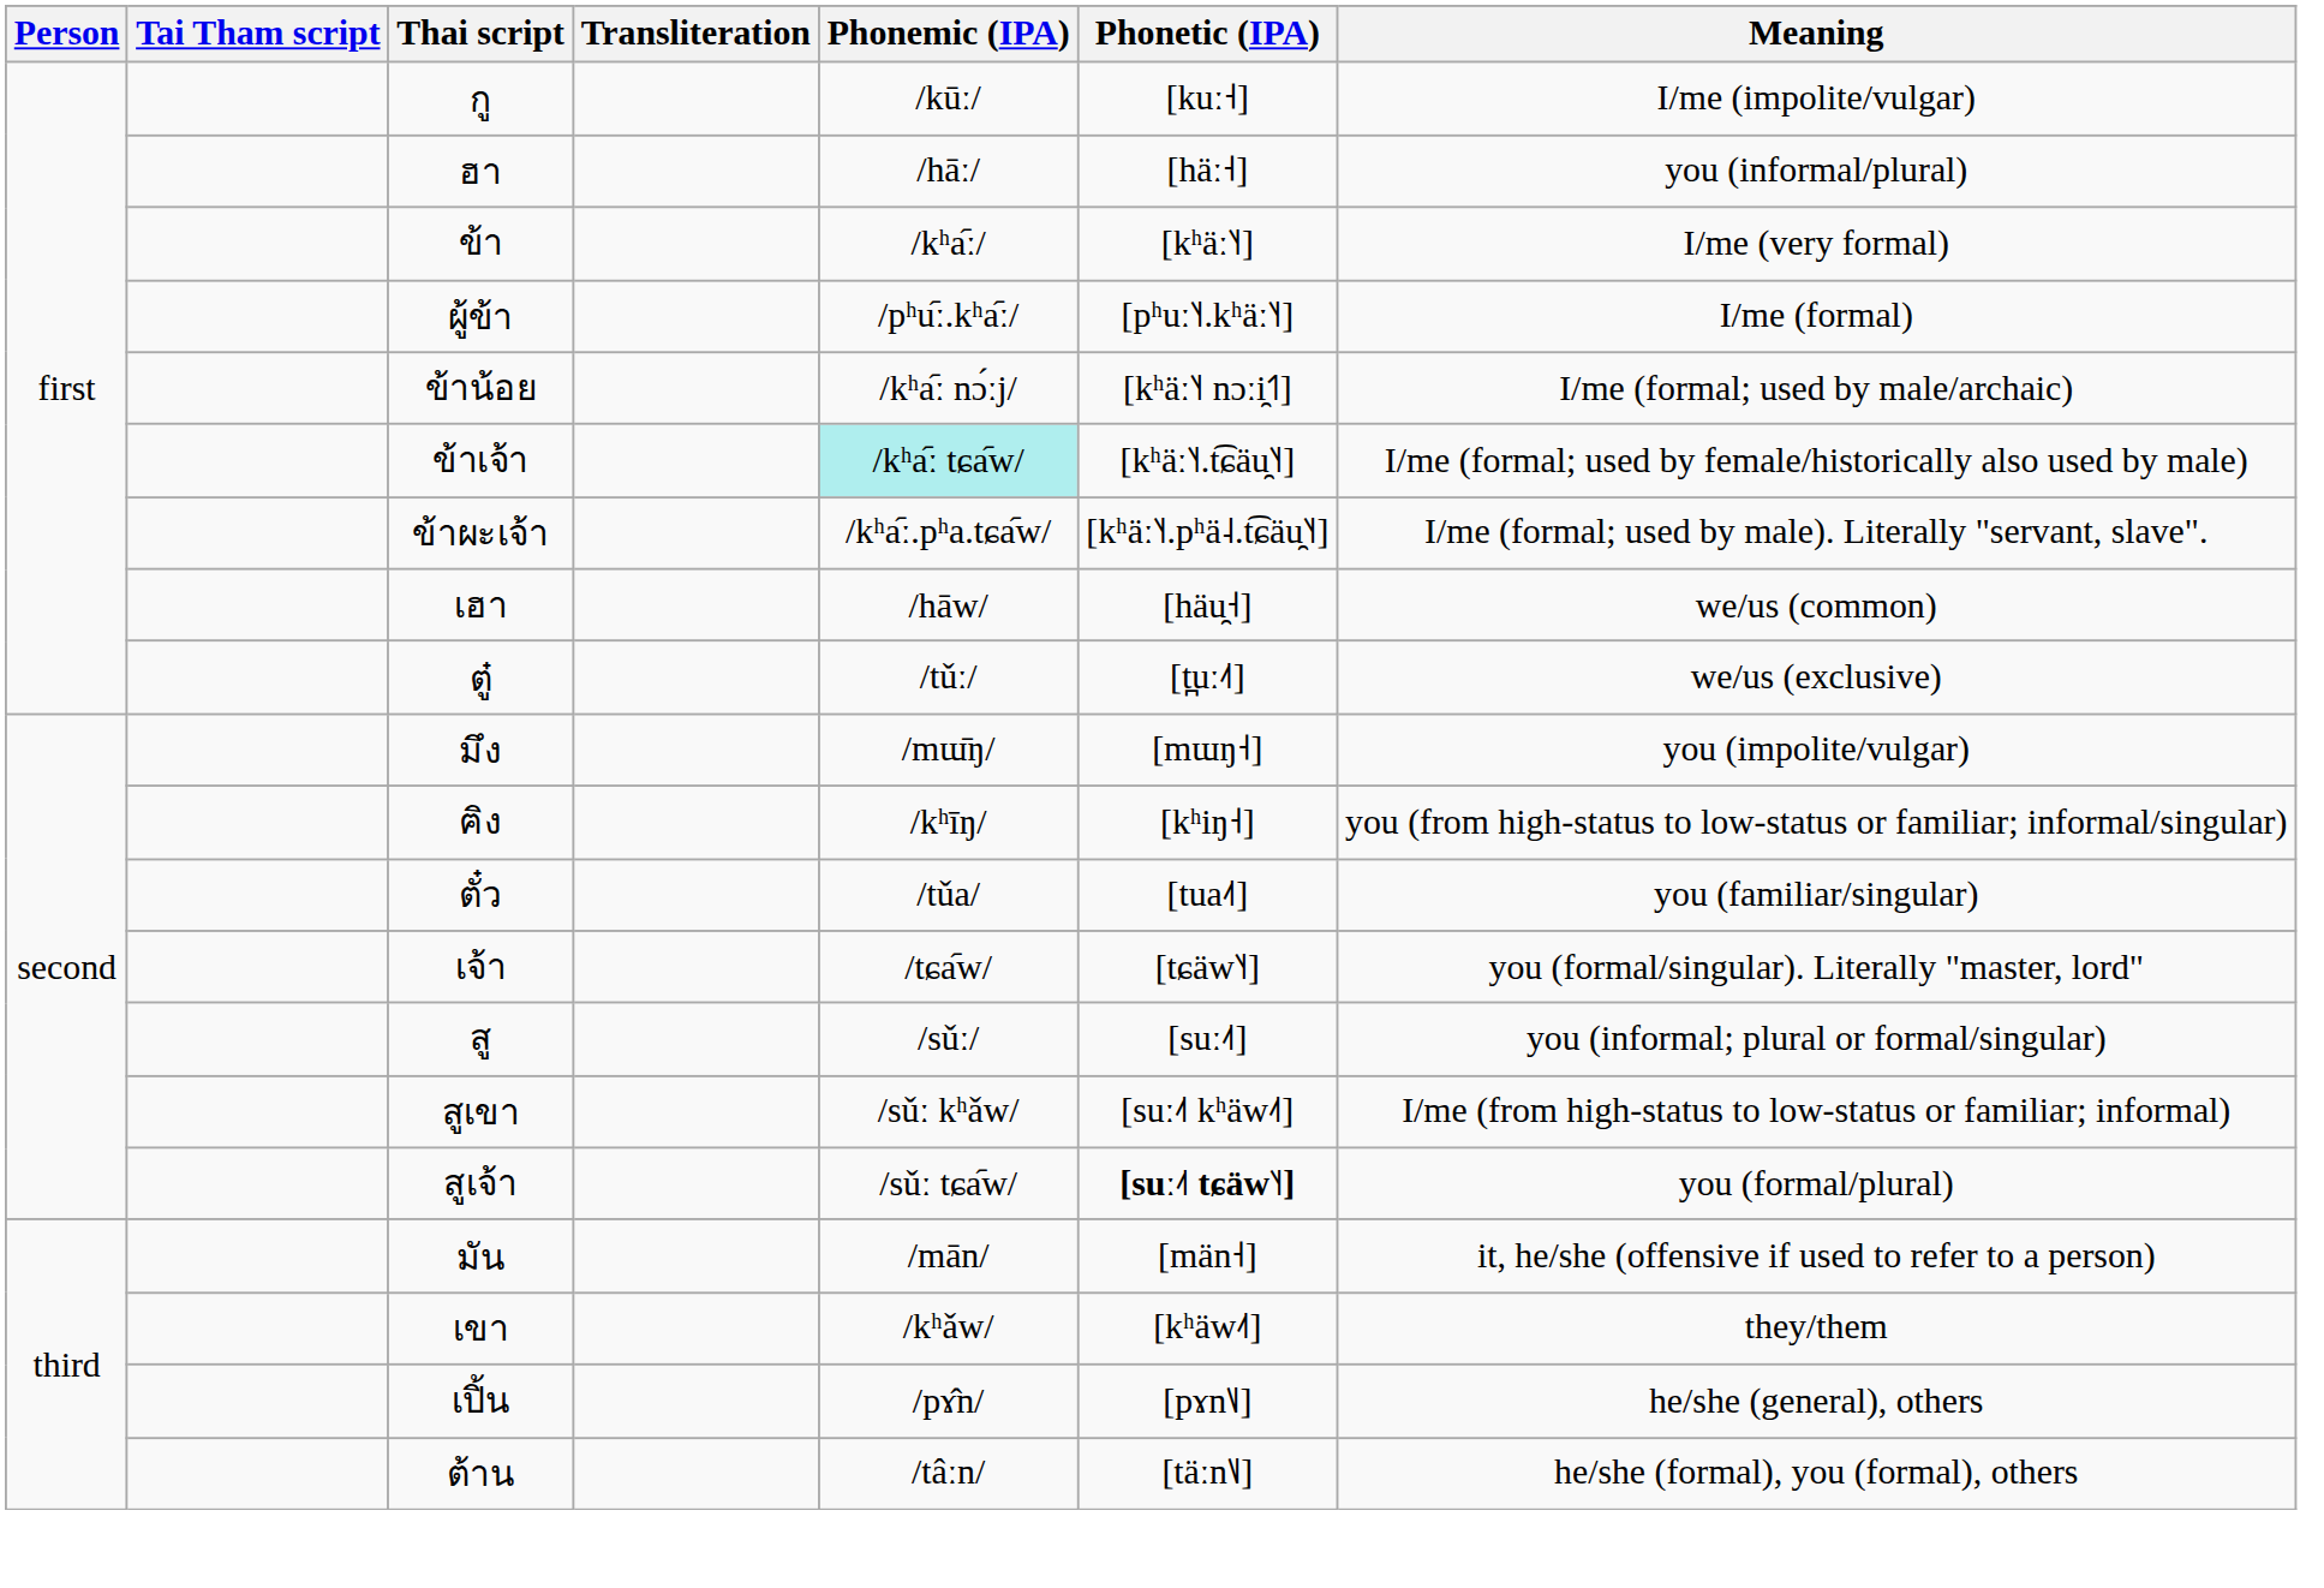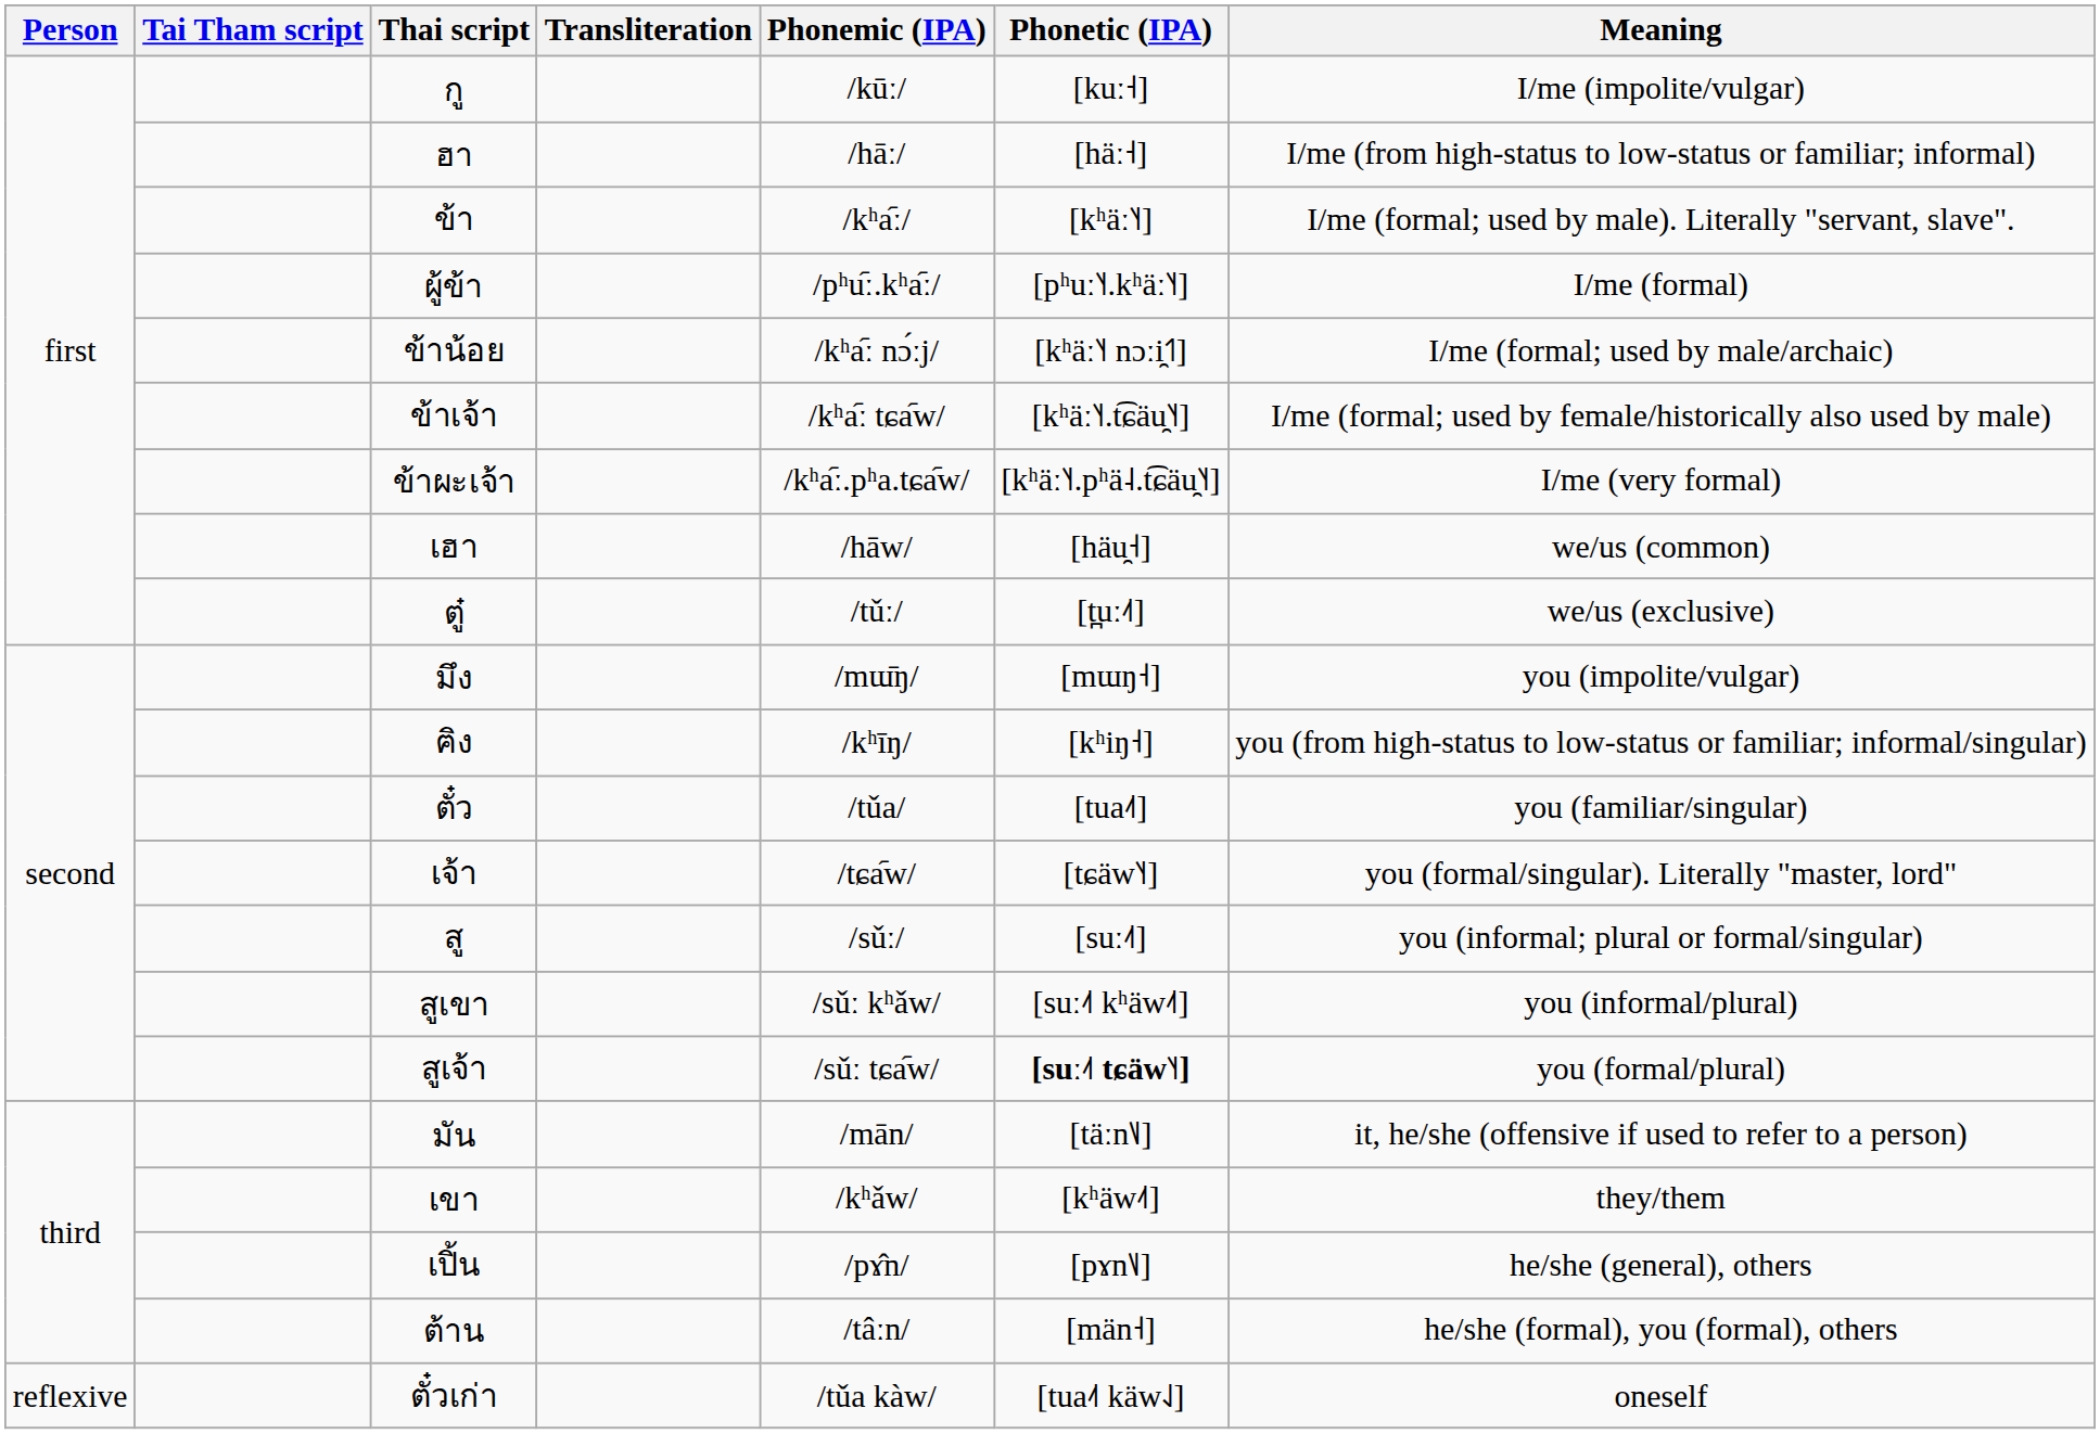 <table class="wikitable" style="text-align: center">
 <tr>
 <th><a href='#'>Person</a></th>
 <th><a href='#'>Tai Tham script</a></th>
 <th>Thai script</th>
 <th>Transliteration</th>
 <th>Phonemic (<a href='#'>IPA</a>)</th>
 <th>Phonetic (<a href='#'>IPA</a>)</th>
 <th>Meaning</th>
 </tr>
 <tr>
 <td rowspan=9>first</td>
 <td></td>
 <td>กู</td>
 <td></td>
 <td>/kūː/</td>
 <td>[kuː˧]</td>
 <td>I/me (impolite/vulgar)</td>
 </tr>
 <tr>
 <td></td>
 <td>ฮา</td>
 <td></td>
 <td>/hāː/</td>
 <td>[häː˧]</td>
-<td>you (informal/plural)</td>
+<td>I/me (from high-status to low-status or familiar; informal)</td>
 </tr>
 <tr>
 <td></td>
 <td>ข้า</td>
 <td></td>
 <td>/kʰa᷇ː/</td>
 <td>[kʰäː˥˧]</td>
-<td>I/me (very formal)</td>
+<td>I/me (formal; used by male). Literally "servant, slave".</td>
 </tr>
 <tr>
 <td></td>
 <td>ผู้ข้า</td>
 <td></td>
 <td>/pʰu᷇ː.kʰa᷇ː/</td>
 <td>[pʰuː˥˧.kʰäː˥˧]</td>
 <td>I/me (formal)</td>
 </tr>
 <tr>
 <td></td>
 <td>ข้าน้อย</td>
 <td></td>
 <td>/kʰa᷇ː nɔ́ːj/</td>
 <td>[kʰäː˥˧ nɔːi̯˦˥]</td>
 <td>I/me (formal; used by male/archaic)</td>
 </tr>
 <tr>
 <td></td>
 <td>ข้าเจ้า</td>
 <td></td>
-<td style="background: paleturquoise;">/kʰa᷇ː tɕa᷇w/</td>
+<td>/kʰa᷇ː tɕa᷇w/</td>
 <td>[kʰäː˥˧.t͡ɕäu̯˥˧]</td>
 <td>I/me (formal; used by female/historically also used by male)</td>
 </tr>
 <tr>
 <td></td>
 <td>ข้าผะเจ้า</td>
 <td></td>
 <td>/kʰa᷇ː.pʰa.tɕa᷇w/</td>
 <td>[kʰäː˥˧.pʰä˨.t͡ɕäu̯˥˧]</td>
-<td>I/me (formal; used by male). Literally "servant, slave".</td>
+<td>I/me (very formal)</td>
 </tr>
 <tr>
 <td></td>
 <td>เฮา</td>
 <td></td>
 <td>/hāw/</td>
 <td>[häu̯˧]</td>
 <td>we/us (common)</td>
 </tr>
 <tr>
 <td></td>
 <td>ตู๋</td>
 <td></td>
 <td>/tǔː/</td>
 <td>[t̪uː˨˦]</td>
 <td>we/us (exclusive)</td>
 </tr>
 <tr>
 <td rowspan=7>second</td>
 <td></td>
 <td>มึง</td>
 <td></td>
 <td>/mɯ̄ŋ/</td>
 <td>[mɯŋ˧]</td>
 <td>you (impolite/vulgar)</td>
 </tr>
 <tr>
 <td></td>
 <td>ฅิง</td>
 <td></td>
 <td>/kʰīŋ/</td>
 <td>[kʰiŋ˧]</td>
 <td>you (from high-status to low-status or familiar; informal/singular)</td>
 </tr>
 <tr>
 <td></td>
 <td>ตั๋ว</td>
 <td></td>
 <td>/tǔa/</td>
 <td>[tua˨˦]</td>
 <td>you (familiar/singular)</td>
 </tr>
 <tr>
 <td></td>
 <td>เจ้า</td>
 <td></td>
 <td>/tɕa᷇w/</td>
 <td>[tɕäw˥˧]</td>
 <td>you (formal/singular). Literally "master, lord"</td>
 </tr>
 <tr>
 <td></td>
 <td>สู</td>
 <td></td>
 <td>/sǔː/</td>
 <td>[suː˨˦]</td>
 <td>you (informal; plural or formal/singular)</td>
 </tr>
 <tr>
 <td></td>
 <td>สูเขา</td>
 <td></td>
 <td>/sǔː kʰǎw/</td>
 <td>[suː˨˦ kʰäw˨˦]</td>
-<td>I/me (from high-status to low-status or familiar; informal)</td>
+<td>you (informal/plural)</td>
 </tr>
 <tr>
 <td></td>
 <td>สูเจ้า</td>
 <td></td>
 <td>/sǔː tɕa᷇w/</td>
 <td><strong>[suː˨˦ tɕäw˥˧]</strong></td>
 <td>you (formal/plural)</td>
 </tr>
 <tr>
 <td rowspan=4>third</td>
 <td></td>
 <td>มัน</td>
 <td></td>
 <td>/mān/</td>
-<td>[män˧]</td>
+<td>[täːn˥˩]</td>
 <td>it, he/she (offensive if used to refer to a person)</td>
 </tr>
 <tr>
 <td></td>
 <td>เขา</td>
 <td></td>
 <td>/kʰǎw/</td>
 <td>[kʰäw˨˦]</td>
 <td>they/them</td>
 </tr>
 <tr>
 <td></td>
 <td>เปิ้น</td>
 <td></td>
 <td>/pɤ̂n/</td>
 <td>[pɤn˥˩]</td>
 <td>he/she (general), others</td>
 </tr>
 <tr>
 <td></td>
 <td>ต้าน</td>
 <td></td>
 <td>/tâːn/</td>
-<td>[täːn˥˩]</td>
+<td>[män˧]</td>
 <td>he/she (formal), you (formal), others</td>
 </tr>
+<tr>
+<td>reflexive</td>
+<td></td>
+<td>ตั๋วเก่า</td>
+<td></td>
+<td>/tǔa kàw/</td>
+<td>[tua˨˦ käw˨˩]</td>
+<td>oneself</td>
+</tr>
 </table>
